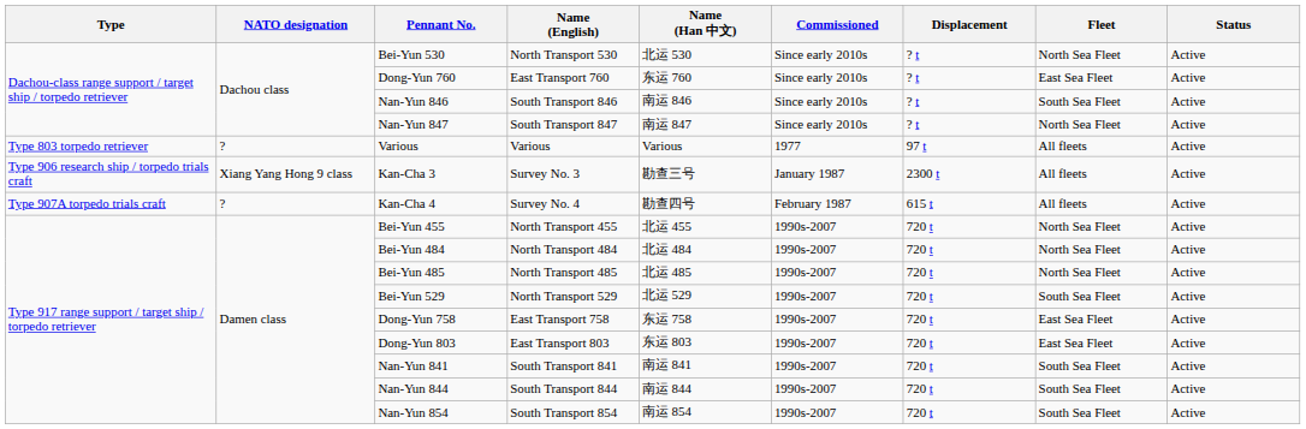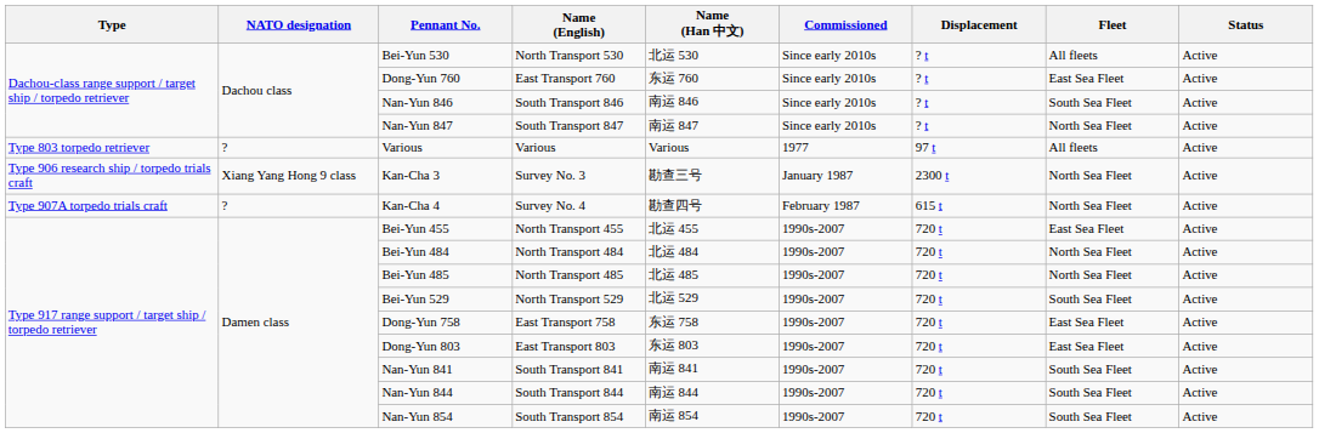 <table class="wikitable sortable"  style="margin:auto; width:100%;">
 <tr>
 <th style="text-align:center; width:16%;">Type</th>
 <th style="text-align:center; width:12%;"><a href='#'>NATO designation</a></th>
 <th style="text-align:center; width:10%;"><a href='#'>Pennant No.</a></th>
 <th style="text-align:center; width:10%;">Name<br>(English)</th>
 <th style="text-align:center; width:10%;">Name<br>(Han 中文)</th>
 <th style="text-align:center; width:10%;"><a href='#'>Commissioned</a></th>
 <th style="text-align:center; width:10%;">Displacement</th>
 <th style="text-align:center; width:10%;">Fleet</th>
 <th style="text-align:center; width:10%;">Status</th>
 </tr>
 <tr>
 <td rowspan="4"><a href='#'>Dachou-class range support / target ship / torpedo retriever</a></td>
 <td rowspan="4">Dachou class</td>
 <td>Bei-Yun 530</td>
 <td>North Transport 530</td>
 <td>北运 530</td>
 <td>Since early 2010s</td>
 <td>? <a href='#'>t</a></td>
-<td>North Sea Fleet</td>
+<td>All fleets</td>
 <td><span>Active</span></td>
 </tr>
 <tr>
 <td>Dong-Yun 760</td>
 <td>East Transport 760</td>
 <td>东运 760</td>
 <td>Since early 2010s</td>
 <td>? <a href='#'>t</a></td>
 <td>East Sea Fleet</td>
 <td><span>Active</span></td>
 </tr>
 <tr>
 <td>Nan-Yun 846</td>
 <td>South Transport 846</td>
 <td>南运 846</td>
 <td>Since early 2010s</td>
 <td>? <a href='#'>t</a></td>
 <td>South Sea Fleet</td>
 <td><span>Active</span></td>
 </tr>
 <tr>
 <td>Nan-Yun 847</td>
 <td>South Transport 847</td>
 <td>南运 847</td>
 <td>Since early 2010s</td>
 <td>? <a href='#'>t</a></td>
 <td>North Sea Fleet</td>
 <td><span>Active</span></td>
 </tr>
 <tr>
 <td><a href='#'>Type 803 torpedo retriever</a></td>
 <td>?</td>
 <td>Various</td>
 <td>Various</td>
 <td>Various</td>
 <td>1977</td>
 <td>97 <a href='#'>t</a></td>
 <td>All fleets</td>
 <td><span>Active</span></td>
 </tr>
 <tr>
 <td><a href='#'>Type 906 research ship / torpedo trials craft</a></td>
 <td>Xiang Yang Hong 9 class</td>
 <td>Kan-Cha 3</td>
 <td>Survey No. 3</td>
 <td>勘查三号</td>
 <td>January 1987</td>
 <td>2300 <a href='#'>t</a></td>
-<td>All fleets</td>
+<td>North Sea Fleet</td>
 <td><span>Active</span></td>
 </tr>
 <tr>
 <td><a href='#'>Type 907A torpedo trials craft</a></td>
 <td>?</td>
 <td>Kan-Cha 4</td>
 <td>Survey No. 4</td>
 <td>勘查四号</td>
 <td>February 1987</td>
 <td>615 <a href='#'>t</a></td>
-<td>All fleets</td>
+<td>North Sea Fleet</td>
 <td><span>Active</span></td>
 </tr>
 <tr>
 <td rowspan="9"><a href='#'>Type 917 range support / target ship /  torpedo retriever</a></td>
 <td rowspan="9">Damen class</td>
 <td>Bei-Yun 455</td>
 <td>North Transport 455</td>
 <td>北运 455</td>
 <td>1990s-2007</td>
 <td>720 <a href='#'>t</a></td>
-<td>North Sea Fleet</td>
+<td>East Sea Fleet</td>
 <td><span>Active</span></td>
 </tr>
 <tr>
 <td>Bei-Yun 484</td>
 <td>North Transport 484</td>
 <td>北运 484</td>
 <td>1990s-2007</td>
 <td>720 <a href='#'>t</a></td>
 <td>North Sea Fleet</td>
 <td><span>Active</span></td>
 </tr>
 <tr>
 <td>Bei-Yun 485</td>
 <td>North Transport 485</td>
 <td>北运 485</td>
 <td>1990s-2007</td>
 <td>720 <a href='#'>t</a></td>
 <td>North Sea Fleet</td>
 <td><span>Active</span></td>
 </tr>
 <tr>
 <td>Bei-Yun 529</td>
 <td>North Transport 529</td>
 <td>北运 529</td>
 <td>1990s-2007</td>
 <td>720 <a href='#'>t</a></td>
 <td>South Sea Fleet</td>
 <td><span>Active</span></td>
 </tr>
 <tr>
 <td>Dong-Yun 758</td>
 <td>East Transport 758</td>
 <td>东运 758</td>
 <td>1990s-2007</td>
 <td>720 <a href='#'>t</a></td>
 <td>East Sea Fleet</td>
 <td><span>Active</span></td>
 </tr>
 <tr>
 <td>Dong-Yun 803</td>
 <td>East Transport 803</td>
 <td>东运 803</td>
 <td>1990s-2007</td>
 <td>720 <a href='#'>t</a></td>
 <td>East Sea Fleet</td>
 <td><span>Active</span></td>
 </tr>
 <tr>
 <td>Nan-Yun 841</td>
 <td>South Transport 841</td>
 <td>南运 841</td>
 <td>1990s-2007</td>
 <td>720 <a href='#'>t</a></td>
 <td>South Sea Fleet</td>
 <td><span>Active</span></td>
 </tr>
 <tr>
 <td>Nan-Yun 844</td>
 <td>South Transport 844</td>
 <td>南运 844</td>
 <td>1990s-2007</td>
 <td>720 <a href='#'>t</a></td>
 <td>South Sea Fleet</td>
 <td><span>Active</span></td>
 </tr>
 <tr>
 <td>Nan-Yun 854</td>
 <td>South Transport 854</td>
 <td>南运 854</td>
 <td>1990s-2007</td>
 <td>720 <a href='#'>t</a></td>
 <td>South Sea Fleet</td>
 <td><span>Active</span></td>
 </tr>
 </table>
